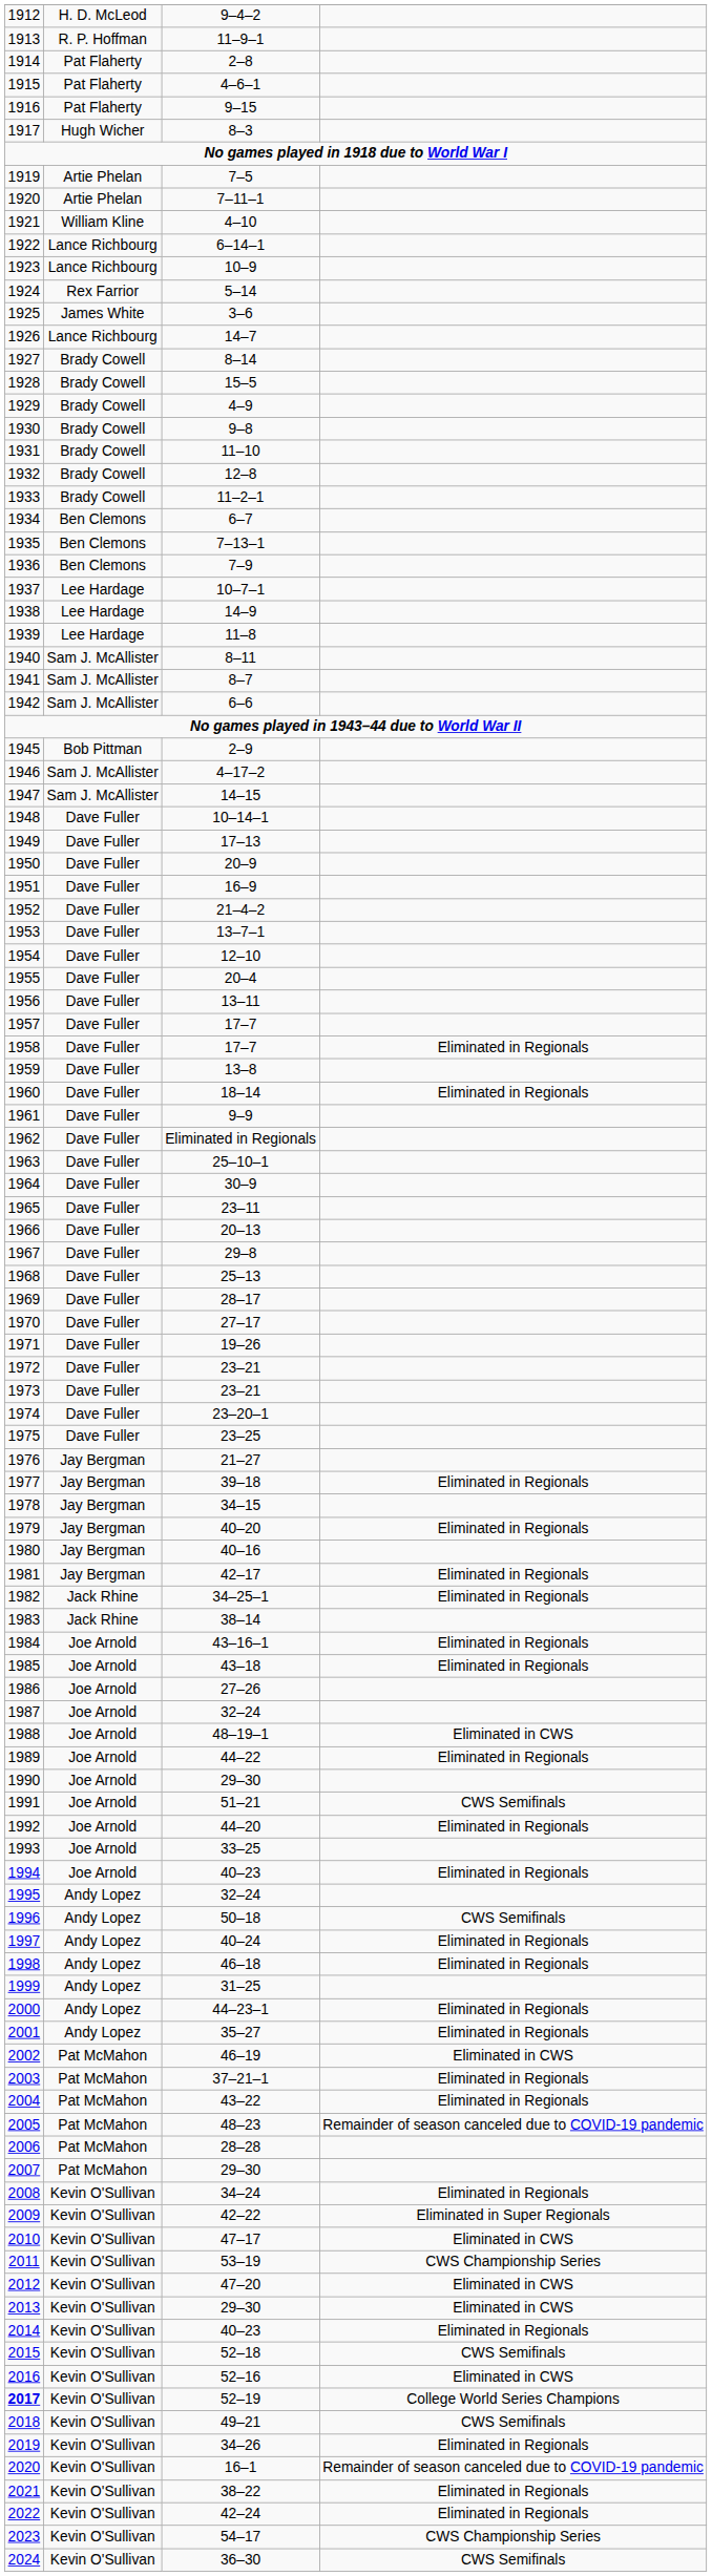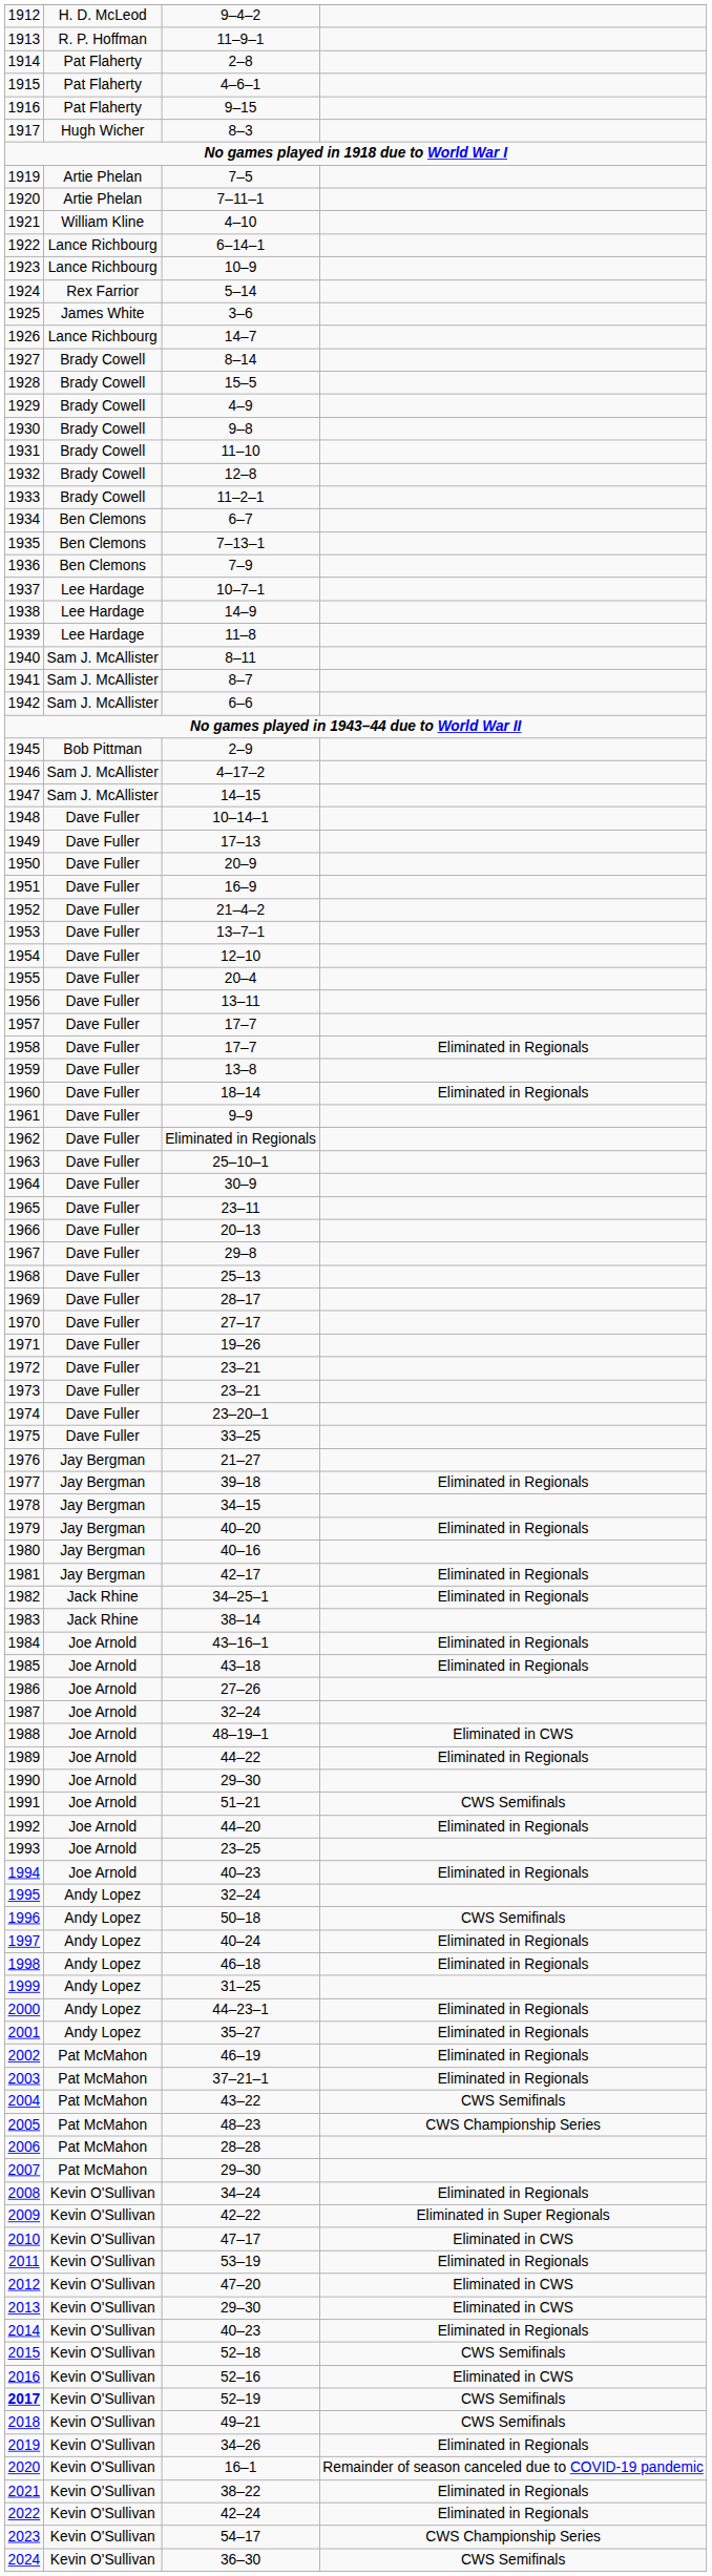 <table class="wikitable" style="text-align:center">
 <tr>
 </tr>
 <tr>
 <td>1912</td>
 <td>H. D. McLeod</td>
 <td>9–4–2</td>
 <td></td>
 </tr>
 <tr>
 <td>1913</td>
 <td>R. P. Hoffman</td>
 <td>11–9–1</td>
 <td></td>
 </tr>
 <tr>
 <td>1914</td>
 <td>Pat Flaherty</td>
 <td>2–8</td>
 <td></td>
 </tr>
 <tr>
 <td>1915</td>
 <td>Pat Flaherty</td>
 <td>4–6–1</td>
 <td></td>
 </tr>
 <tr>
 <td>1916</td>
 <td>Pat Flaherty</td>
 <td>9–15</td>
 <td></td>
 </tr>
 <tr>
 <td>1917</td>
 <td>Hugh Wicher</td>
 <td>8–3</td>
 <td></td>
 </tr>
 <tr>
 <td colspan=4><strong><em>No games played in 1918 due to <a href='#'>World War I</a></em></strong></td>
 </tr>
 <tr>
 <td>1919</td>
 <td>Artie Phelan</td>
 <td>7–5</td>
 <td></td>
 </tr>
 <tr>
 <td>1920</td>
 <td>Artie Phelan</td>
 <td>7–11–1</td>
 <td></td>
 </tr>
 <tr>
 <td>1921</td>
 <td>William Kline</td>
 <td>4–10</td>
 <td></td>
 </tr>
 <tr>
 <td>1922</td>
 <td>Lance Richbourg</td>
 <td>6–14–1</td>
 <td></td>
 </tr>
 <tr>
 <td>1923</td>
 <td>Lance Richbourg</td>
 <td>10–9</td>
 <td></td>
 </tr>
 <tr>
 <td>1924</td>
 <td>Rex Farrior</td>
 <td>5–14</td>
 <td></td>
 </tr>
 <tr>
 <td>1925</td>
 <td>James White</td>
 <td>3–6</td>
 <td></td>
 </tr>
 <tr>
 <td>1926</td>
 <td>Lance Richbourg</td>
 <td>14–7</td>
 <td></td>
 </tr>
 <tr>
 <td>1927</td>
 <td>Brady Cowell</td>
 <td>8–14</td>
 <td></td>
 </tr>
 <tr>
 <td>1928</td>
 <td>Brady Cowell</td>
 <td>15–5</td>
 <td></td>
 </tr>
 <tr>
 <td>1929</td>
 <td>Brady Cowell</td>
 <td>4–9</td>
 <td></td>
 </tr>
 <tr>
 <td>1930</td>
 <td>Brady Cowell</td>
 <td>9–8</td>
 <td></td>
 </tr>
 <tr>
 <td>1931</td>
 <td>Brady Cowell</td>
 <td>11–10</td>
 <td></td>
 </tr>
 <tr>
 <td>1932</td>
 <td>Brady Cowell</td>
 <td>12–8</td>
 <td></td>
 </tr>
 <tr>
 <td>1933</td>
 <td>Brady Cowell</td>
 <td>11–2–1</td>
 <td></td>
 </tr>
 <tr>
 <td>1934</td>
 <td>Ben Clemons</td>
 <td>6–7</td>
 <td></td>
 </tr>
 <tr>
 <td>1935</td>
 <td>Ben Clemons</td>
 <td>7–13–1</td>
 <td></td>
 </tr>
 <tr>
 <td>1936</td>
 <td>Ben Clemons</td>
 <td>7–9</td>
 <td></td>
 </tr>
 <tr>
 <td>1937</td>
 <td>Lee Hardage</td>
 <td>10–7–1</td>
 <td></td>
 </tr>
 <tr>
 <td>1938</td>
 <td>Lee Hardage</td>
 <td>14–9</td>
 <td></td>
 </tr>
 <tr>
 <td>1939</td>
 <td>Lee Hardage</td>
 <td>11–8</td>
 <td></td>
 </tr>
 <tr>
 <td>1940</td>
 <td>Sam J. McAllister</td>
 <td>8–11</td>
 <td></td>
 </tr>
 <tr>
 <td>1941</td>
 <td>Sam J. McAllister</td>
 <td>8–7</td>
 <td></td>
 </tr>
 <tr>
 <td>1942</td>
 <td>Sam J. McAllister</td>
 <td>6–6</td>
 <td></td>
 </tr>
 <tr>
 <td colspan=4><strong><em>No games played in 1943–44 due to <a href='#'>World War II</a></em></strong></td>
 </tr>
 <tr>
 <td>1945</td>
 <td>Bob Pittman</td>
 <td>2–9</td>
 <td></td>
 </tr>
 <tr>
 <td>1946</td>
 <td>Sam J. McAllister</td>
 <td>4–17–2</td>
 <td></td>
 </tr>
 <tr>
 <td>1947</td>
 <td>Sam J. McAllister</td>
 <td>14–15</td>
 <td></td>
 </tr>
 <tr>
 <td>1948</td>
 <td>Dave Fuller</td>
 <td>10–14–1</td>
 <td></td>
 </tr>
 <tr>
 <td>1949</td>
 <td>Dave Fuller</td>
 <td>17–13</td>
 <td></td>
 </tr>
 <tr>
 <td>1950</td>
 <td>Dave Fuller</td>
 <td>20–9</td>
 <td></td>
 </tr>
 <tr>
 <td>1951</td>
 <td>Dave Fuller</td>
 <td>16–9</td>
 <td></td>
 </tr>
 <tr>
 <td>1952</td>
 <td>Dave Fuller</td>
 <td>21–4–2</td>
 <td></td>
 </tr>
 <tr>
 <td>1953</td>
 <td>Dave Fuller</td>
 <td>13–7–1</td>
 <td></td>
 </tr>
 <tr>
 <td>1954</td>
 <td>Dave Fuller</td>
 <td>12–10</td>
 <td></td>
 </tr>
 <tr>
 <td>1955</td>
 <td>Dave Fuller</td>
 <td>20–4</td>
 <td></td>
 </tr>
 <tr>
 <td>1956</td>
 <td>Dave Fuller</td>
 <td>13–11</td>
 <td></td>
 </tr>
 <tr>
 <td>1957</td>
 <td>Dave Fuller</td>
 <td>17–7</td>
 <td></td>
 </tr>
 <tr>
 <td>1958</td>
 <td>Dave Fuller</td>
 <td>17–7</td>
 <td>Eliminated in Regionals</td>
 </tr>
 <tr>
 <td>1959</td>
 <td>Dave Fuller</td>
 <td>13–8</td>
 <td></td>
 </tr>
 <tr>
 <td>1960</td>
 <td>Dave Fuller</td>
 <td>18–14</td>
 <td>Eliminated in Regionals</td>
 </tr>
 <tr>
 <td>1961</td>
 <td>Dave Fuller</td>
 <td>9–9</td>
 <td></td>
 </tr>
 <tr>
 <td>1962</td>
 <td>Dave Fuller</td>
 <td>Eliminated in Regionals</td>
 <td></td>
 </tr>
 <tr>
 <td>1963</td>
 <td>Dave Fuller</td>
 <td>25–10–1</td>
 <td></td>
 </tr>
 <tr>
 <td>1964</td>
 <td>Dave Fuller</td>
 <td>30–9</td>
 <td></td>
 </tr>
 <tr>
 <td>1965</td>
 <td>Dave Fuller</td>
 <td>23–11</td>
 <td></td>
 </tr>
 <tr>
 <td>1966</td>
 <td>Dave Fuller</td>
 <td>20–13</td>
 <td></td>
 </tr>
 <tr>
 <td>1967</td>
 <td>Dave Fuller</td>
 <td>29–8</td>
 <td></td>
 </tr>
 <tr>
 <td>1968</td>
 <td>Dave Fuller</td>
 <td>25–13</td>
 <td></td>
 </tr>
 <tr>
 <td>1969</td>
 <td>Dave Fuller</td>
 <td>28–17</td>
 <td></td>
 </tr>
 <tr>
 <td>1970</td>
 <td>Dave Fuller</td>
 <td>27–17</td>
 <td></td>
 </tr>
 <tr>
 <td>1971</td>
 <td>Dave Fuller</td>
 <td>19–26</td>
 <td></td>
 </tr>
 <tr>
 <td>1972</td>
 <td>Dave Fuller</td>
 <td>23–21</td>
 <td></td>
 </tr>
 <tr>
 <td>1973</td>
 <td>Dave Fuller</td>
 <td>23–21</td>
 <td></td>
 </tr>
 <tr>
 <td>1974</td>
 <td>Dave Fuller</td>
 <td>23–20–1</td>
 <td></td>
 </tr>
 <tr>
 <td>1975</td>
 <td>Dave Fuller</td>
-<td>23–25</td>
+<td>33–25</td>
 <td></td>
 </tr>
 <tr>
 <td>1976</td>
 <td>Jay Bergman</td>
 <td>21–27</td>
 <td></td>
 </tr>
 <tr>
 <td>1977</td>
 <td>Jay Bergman</td>
 <td>39–18</td>
 <td>Eliminated in Regionals</td>
 </tr>
 <tr>
 <td>1978</td>
 <td>Jay Bergman</td>
 <td>34–15</td>
 <td></td>
 </tr>
 <tr>
 <td>1979</td>
 <td>Jay Bergman</td>
 <td>40–20</td>
 <td>Eliminated in Regionals</td>
 </tr>
 <tr>
 <td>1980</td>
 <td>Jay Bergman</td>
 <td>40–16</td>
 <td></td>
 </tr>
 <tr>
 <td>1981</td>
 <td>Jay Bergman</td>
 <td>42–17</td>
 <td>Eliminated in Regionals</td>
 </tr>
 <tr>
 <td>1982</td>
 <td>Jack Rhine</td>
 <td>34–25–1</td>
 <td>Eliminated in Regionals</td>
 </tr>
 <tr>
 <td>1983</td>
 <td>Jack Rhine</td>
 <td>38–14</td>
 <td></td>
 </tr>
 <tr>
 <td>1984</td>
 <td>Joe Arnold</td>
 <td>43–16–1</td>
 <td>Eliminated in Regionals</td>
 </tr>
 <tr>
 <td>1985</td>
 <td>Joe Arnold</td>
 <td>43–18</td>
 <td>Eliminated in Regionals</td>
 </tr>
 <tr>
 <td>1986</td>
 <td>Joe Arnold</td>
 <td>27–26</td>
 <td></td>
 </tr>
 <tr>
 <td>1987</td>
 <td>Joe Arnold</td>
 <td>32–24</td>
 <td></td>
 </tr>
 <tr>
 <td>1988</td>
 <td>Joe Arnold</td>
 <td>48–19–1</td>
 <td>Eliminated in CWS</td>
 </tr>
 <tr>
 <td>1989</td>
 <td>Joe Arnold</td>
 <td>44–22</td>
 <td>Eliminated in Regionals</td>
 </tr>
 <tr>
 <td>1990</td>
 <td>Joe Arnold</td>
 <td>29–30</td>
 <td></td>
 </tr>
 <tr>
 <td>1991</td>
 <td>Joe Arnold</td>
 <td>51–21</td>
 <td>CWS Semifinals</td>
 </tr>
 <tr>
 <td>1992</td>
 <td>Joe Arnold</td>
 <td>44–20</td>
 <td>Eliminated in Regionals</td>
 </tr>
 <tr>
 <td>1993</td>
 <td>Joe Arnold</td>
-<td>33–25</td>
+<td>23–25</td>
 <td></td>
 </tr>
 <tr>
 <td><a href='#'>1994</a></td>
 <td>Joe Arnold</td>
 <td>40–23</td>
 <td>Eliminated in Regionals</td>
 </tr>
 <tr>
 <td><a href='#'>1995</a></td>
 <td>Andy Lopez</td>
 <td>32–24</td>
 <td></td>
 </tr>
 <tr>
 <td><a href='#'>1996</a></td>
 <td>Andy Lopez</td>
 <td>50–18</td>
 <td>CWS Semifinals</td>
 </tr>
 <tr>
 <td><a href='#'>1997</a></td>
 <td>Andy Lopez</td>
 <td>40–24</td>
 <td>Eliminated in Regionals</td>
 </tr>
 <tr>
 <td><a href='#'>1998</a></td>
 <td>Andy Lopez</td>
 <td>46–18</td>
 <td>Eliminated in Regionals</td>
 </tr>
 <tr>
 <td><a href='#'>1999</a></td>
 <td>Andy Lopez</td>
 <td>31–25</td>
 <td></td>
 </tr>
 <tr>
 <td><a href='#'>2000</a></td>
 <td>Andy Lopez</td>
 <td>44–23–1</td>
 <td>Eliminated in Regionals</td>
 </tr>
 <tr>
 <td><a href='#'>2001</a></td>
 <td>Andy Lopez</td>
 <td>35–27</td>
 <td>Eliminated in Regionals</td>
 </tr>
 <tr>
 <td><a href='#'>2002</a></td>
 <td>Pat McMahon</td>
 <td>46–19</td>
-<td>Eliminated in CWS</td>
+<td>Eliminated in Regionals</td>
 </tr>
 <tr>
 <td><a href='#'>2003</a></td>
 <td>Pat McMahon</td>
 <td>37–21–1</td>
 <td>Eliminated in Regionals</td>
 </tr>
 <tr>
 <td><a href='#'>2004</a></td>
 <td>Pat McMahon</td>
 <td>43–22</td>
-<td>Eliminated in Regionals</td>
+<td>CWS Semifinals</td>
 </tr>
 <tr>
 <td><a href='#'>2005</a></td>
 <td>Pat McMahon</td>
 <td>48–23</td>
-<td>Remainder of season canceled due to <a href='#'>COVID-19 pandemic</a></td>
+<td>CWS Championship Series</td>
 </tr>
 <tr>
 <td><a href='#'>2006</a></td>
 <td>Pat McMahon</td>
 <td>28–28</td>
 <td></td>
 </tr>
 <tr>
 <td><a href='#'>2007</a></td>
 <td>Pat McMahon</td>
 <td>29–30</td>
 <td></td>
 </tr>
 <tr>
 <td><a href='#'>2008</a></td>
 <td>Kevin O'Sullivan</td>
 <td>34–24</td>
 <td>Eliminated in Regionals</td>
 </tr>
 <tr>
 <td><a href='#'>2009</a></td>
 <td>Kevin O'Sullivan</td>
 <td>42–22</td>
 <td>Eliminated in Super Regionals</td>
 </tr>
 <tr>
 <td><a href='#'>2010</a></td>
 <td>Kevin O'Sullivan</td>
 <td>47–17</td>
 <td>Eliminated in CWS</td>
 </tr>
 <tr>
 <td><a href='#'>2011</a></td>
 <td>Kevin O'Sullivan</td>
 <td>53–19</td>
-<td>CWS Championship Series</td>
+<td>Eliminated in Regionals</td>
 </tr>
 <tr>
 <td><a href='#'>2012</a></td>
 <td>Kevin O'Sullivan</td>
 <td>47–20</td>
 <td>Eliminated in CWS</td>
 </tr>
 <tr>
 <td><a href='#'>2013</a></td>
 <td>Kevin O'Sullivan</td>
 <td>29–30</td>
 <td>Eliminated in CWS</td>
 </tr>
 <tr>
 <td><a href='#'>2014</a></td>
 <td>Kevin O'Sullivan</td>
 <td>40–23</td>
 <td>Eliminated in Regionals</td>
 </tr>
 <tr>
 <td><a href='#'>2015</a></td>
 <td>Kevin O'Sullivan</td>
 <td>52–18</td>
 <td>CWS Semifinals</td>
 </tr>
 <tr>
 <td><a href='#'>2016</a></td>
 <td>Kevin O'Sullivan</td>
 <td>52–16</td>
 <td>Eliminated in CWS</td>
 </tr>
 <tr>
 <td><strong><a href='#'>2017</a></strong></td>
 <td>Kevin O'Sullivan</td>
 <td>52–19</td>
-<td>College World Series Champions</td>
+<td>CWS Semifinals</td>
 </tr>
 <tr>
 <td><a href='#'>2018</a></td>
 <td>Kevin O'Sullivan</td>
 <td>49–21</td>
 <td>CWS Semifinals</td>
 </tr>
 <tr>
 <td><a href='#'>2019</a></td>
 <td>Kevin O'Sullivan</td>
 <td>34–26</td>
 <td>Eliminated in Regionals</td>
 </tr>
 <tr>
 <td><a href='#'>2020</a></td>
 <td>Kevin O'Sullivan</td>
 <td>16–1</td>
 <td>Remainder of season canceled due to <a href='#'>COVID-19 pandemic</a></td>
 </tr>
 <tr>
 <td><a href='#'>2021</a></td>
 <td>Kevin O'Sullivan</td>
 <td>38–22</td>
 <td>Eliminated in Regionals</td>
 </tr>
 <tr>
 <td><a href='#'>2022</a></td>
 <td>Kevin O'Sullivan</td>
 <td>42–24</td>
 <td>Eliminated in Regionals</td>
 </tr>
 <tr>
 <td><a href='#'>2023</a></td>
 <td>Kevin O'Sullivan</td>
 <td>54–17</td>
 <td>CWS Championship Series</td>
 </tr>
 <tr>
 <td><a href='#'>2024</a></td>
 <td>Kevin O'Sullivan</td>
 <td>36–30</td>
 <td>CWS Semifinals</td>
 </tr>
 </table>
